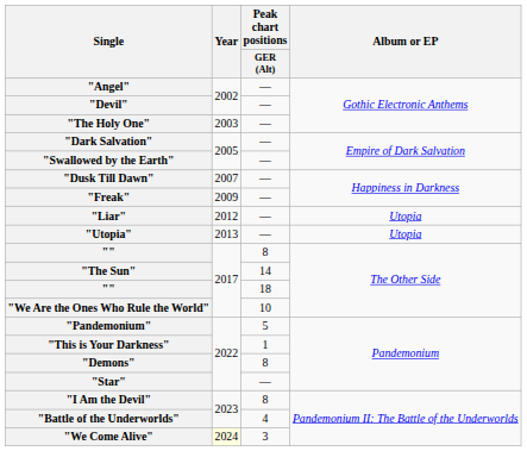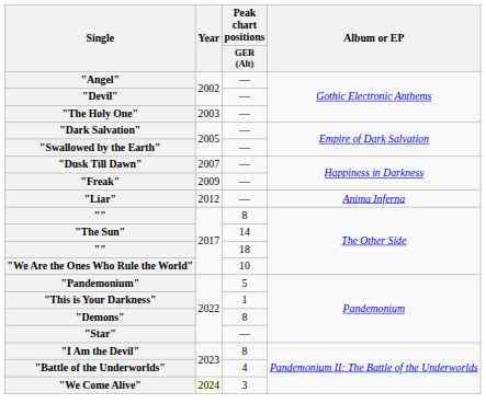 <table class="wikitable plainrowheaders" style="text-align:center;">
 <tr>
 <th scope="col" rowspan="2">Single</th>
 <th scope="col" rowspan="2">Year</th>
 <th scope="col" colspan="1">Peak chart positions</th>
 <th scope="col" rowspan="2">Album or EP</th>
 </tr>
 <tr>
 <th scope="col" style="width:3em;font-size:85%;">GER<br>(Alt)<br></th>
 </tr>
 <tr>
 <th scope="row">"Angel"</th>
 <td rowspan="2">2002</td>
 <td>—</td>
 <td rowspan="3"><em><a href='#'>Gothic Electronic Anthems</a></em></td>
 </tr>
 <tr>
 <th scope="row">"Devil"</th>
 <td>—</td>
 </tr>
 <tr>
 <th scope="row">"The Holy One"</th>
 <td>2003</td>
 <td>—</td>
 </tr>
 <tr>
 <th scope="row">"Dark Salvation"</th>
 <td rowspan="2">2005</td>
 <td>—</td>
 <td rowspan="2"><em><a href='#'>Empire of Dark Salvation</a></em></td>
 </tr>
 <tr>
 <th scope="row">"Swallowed by the Earth"</th>
 <td>—</td>
 </tr>
 <tr>
 <th scope="row">"Dusk Till Dawn"</th>
 <td>2007</td>
 <td>—</td>
 <td rowspan="2"><em><a href='#'>Happiness in Darkness</a></em></td>
 </tr>
 <tr>
 <th scope="row">"Freak"</th>
 <td>2009</td>
 <td>—</td>
 </tr>
 <tr>
 <th scope="row">"Liar"</th>
 <td>2012</td>
 <td>—</td>
-<td><em><a href='#'>Utopia</a></em></td>
-</tr>
-<tr>
-<th scope="row">"Utopia"</th>
-<td>2013</td>
-<td>—</td>
-<td><em><a href='#'>Utopia</a></em></td>
+<td><em><a href='#'>Anima Inferna</a></em></td>
 </tr>
 <tr>
 <th scope="row">""</th>
 <td rowspan="4">2017</td>
 <td>8</td>
 <td rowspan="4"><em><a href='#'>The Other Side</a></em></td>
 </tr>
 <tr>
 <th scope="row">"The Sun"</th>
 <td>14</td>
 </tr>
 <tr>
 <th scope="row">""</th>
 <td>18</td>
 </tr>
 <tr>
 <th scope="row">"We Are the Ones Who Rule the World"</th>
 <td>10</td>
 </tr>
 <tr>
 <th scope="row">"Pandemonium"</th>
 <td rowspan="4">2022</td>
 <td>5</td>
 <td rowspan="4"><em><a href='#'>Pandemonium</a></em></td>
 </tr>
 <tr>
 <th scope="row">"This is Your Darkness"</th>
 <td>1</td>
 </tr>
 <tr>
 <th scope="row">"Demons"</th>
 <td>8</td>
 </tr>
 <tr>
 <th scope="row">"Star"</th>
 <td>—</td>
 </tr>
 <tr>
 <th scope="row">"I Am the Devil"</th>
 <td rowspan="2">2023</td>
 <td>8</td>
 <td rowspan="3"><em><a href='#'>Pandemonium II: The Battle of the Underworlds</a></em></td>
 </tr>
 <tr>
 <th scope="row">"Battle of the Underworlds"</th>
 <td>4</td>
 </tr>
 <tr>
 <th scope="row">"We Come Alive"</th>
 <td style="background: lightyellow;">2024</td>
 <td>3</td>
 </tr>
 </table>
